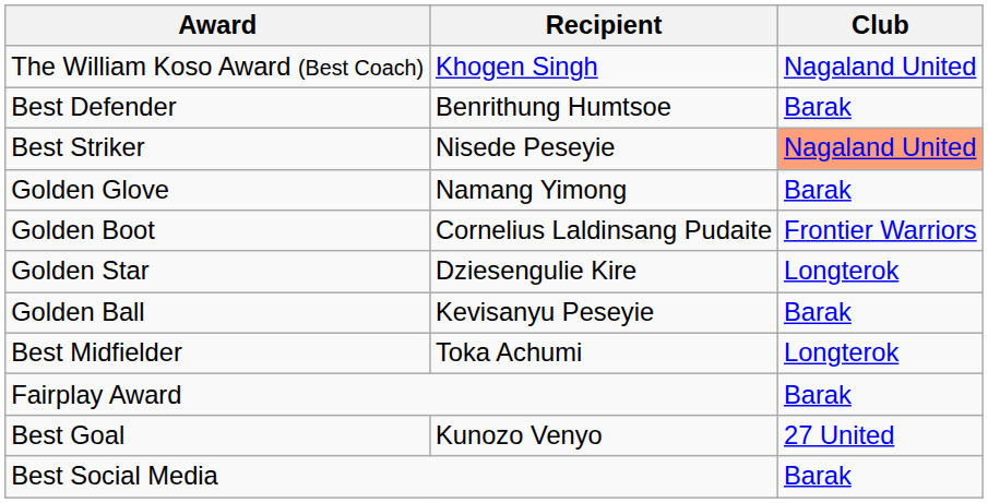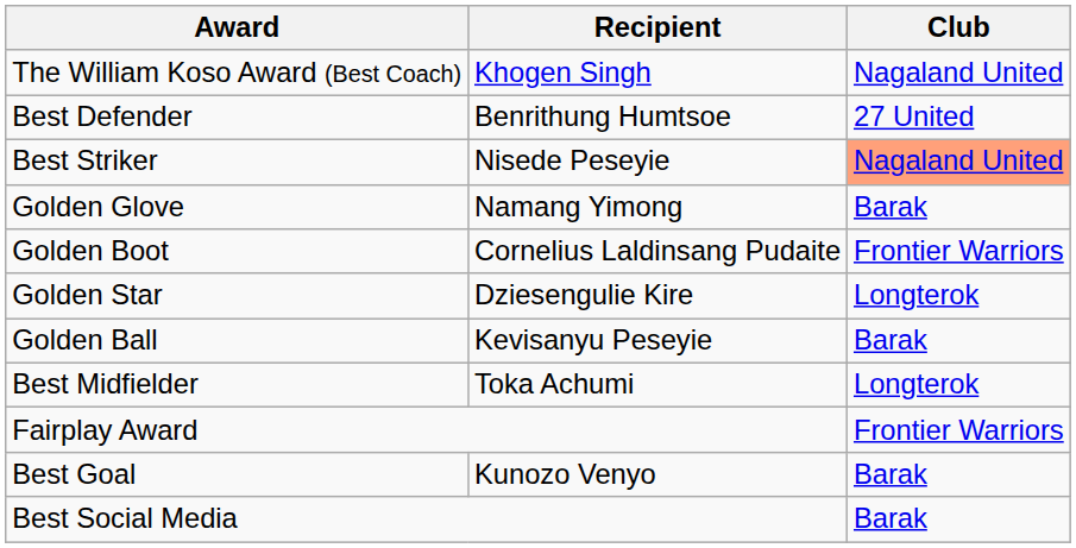 <table class="wikitable">
 <tr>
 <th>Award</th>
 <th>Recipient</th>
 <th>Club</th>
 </tr>
 <tr>
 <td>The William Koso Award <small>(Best Coach)</small></td>
 <td><a href='#'>Khogen Singh</a></td>
 <td><a href='#'>Nagaland United</a></td>
 </tr>
 <tr>
 <td>Best Defender</td>
 <td>Benrithung Humtsoe</td>
-<td><a href='#'>Barak</a></td>
+<td><a href='#'>27 United</a></td>
 </tr>
 <tr>
 <td>Best Striker</td>
 <td>Nisede Peseyie</td>
 <td style="background: lightsalmon;"><a href='#'>Nagaland United</a></td>
 </tr>
 <tr>
 <td>Golden Glove</td>
 <td>Namang Yimong</td>
 <td><a href='#'>Barak</a></td>
 </tr>
 <tr>
 <td>Golden Boot</td>
 <td>Cornelius Laldinsang Pudaite</td>
 <td><a href='#'>Frontier Warriors</a></td>
 </tr>
 <tr>
 <td>Golden Star</td>
 <td>Dziesengulie Kire</td>
 <td><a href='#'>Longterok</a></td>
 </tr>
 <tr>
 <td>Golden Ball</td>
 <td>Kevisanyu Peseyie</td>
 <td><a href='#'>Barak</a></td>
 </tr>
 <tr>
 <td>Best Midfielder</td>
 <td>Toka Achumi</td>
 <td><a href='#'>Longterok</a></td>
 </tr>
 <tr>
 <td colspan="2">Fairplay Award</td>
-<td><a href='#'>Barak</a></td>
+<td><a href='#'>Frontier Warriors</a></td>
 </tr>
 <tr>
 <td>Best Goal</td>
 <td>Kunozo Venyo</td>
-<td><a href='#'>27 United</a></td>
+<td><a href='#'>Barak</a></td>
 </tr>
 <tr>
 <td colspan="2">Best Social Media</td>
 <td><a href='#'>Barak</a></td>
 </tr>
 </table>
